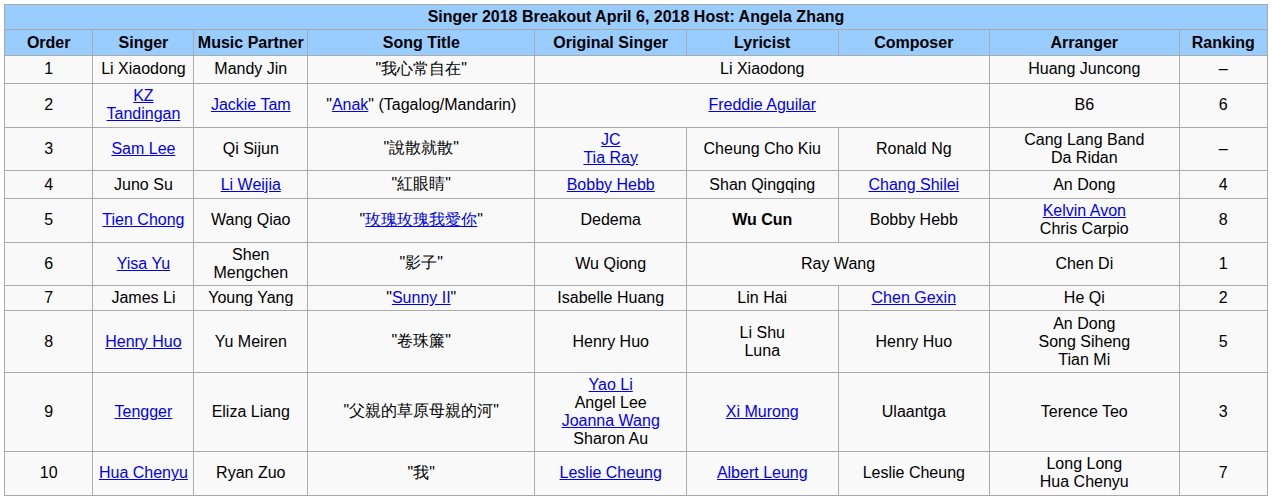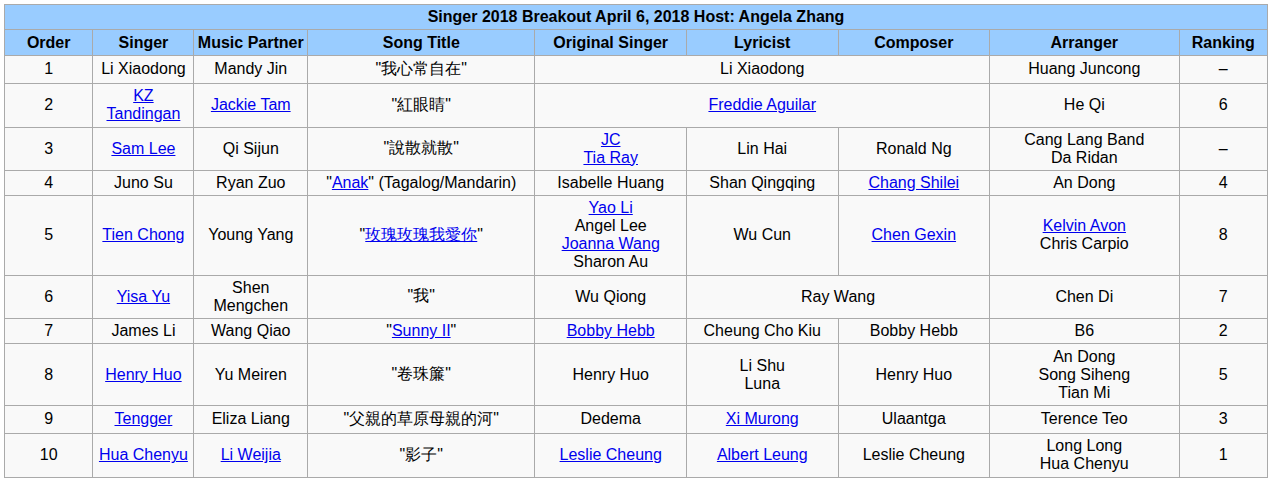 <table class="wikitable sortable mw-collapsible" width="100%" style="text-align:center">
 <tr align=center style="background:#99CCFF">
 <td colspan="9"><div><strong>Singer 2018 Breakout April 6, 2018 Host: Angela Zhang</strong></div></td>
 </tr>
 <tr style="background:#99CCFF">
 <td style="width:7%"><strong>Order</strong></td>
 <td style="width:8%"><strong>Singer</strong></td>
 <td style="width:9%"><strong>Music Partner</strong></td>
 <td style="width:18%"><strong>Song Title</strong></td>
 <td style="width:12%"><strong>Original Singer</strong></td>
 <td style="width:12% "><strong>Lyricist</strong></td>
 <td style="width:12%"><strong>Composer</strong></td>
 <td style="width:15%"><strong>Arranger</strong></td>
 <td style="width:7%"><strong>Ranking</strong></td>
 </tr>
 <tr>
 <td>1</td>
 <td>Li Xiaodong</td>
 <td>Mandy Jin</td>
 <td>"我心常自在"</td>
 <td colspan="3">Li Xiaodong</td>
 <td>Huang Juncong</td>
 <td>–  </td>
 </tr>
 <tr>
 <td>2</td>
 <td><a href='#'>KZ Tandingan</a></td>
 <td><a href='#'>Jackie Tam</a></td>
-<td>"<a href='#'>Anak</a>" (Tagalog/Mandarin)</td>
+<td>"紅眼睛"</td>
 <td colspan="3"><a href='#'>Freddie Aguilar</a></td>
-<td>B6</td>
+<td>He Qi</td>
 <td>6</td>
 </tr>
 <tr>
 <td>3</td>
 <td><a href='#'>Sam Lee</a></td>
 <td>Qi Sijun</td>
 <td>"說散就散"</td>
 <td><a href='#'>JC</a><br><a href='#'>Tia Ray</a></td>
-<td>Cheung Cho Kiu</td>
+<td>Lin Hai</td>
 <td>Ronald Ng</td>
 <td>Cang Lang Band<br>Da Ridan</td>
 <td>–  </td>
 </tr>
 <tr>
 <td>4</td>
 <td>Juno Su</td>
-<td><a href='#'>Li Weijia</a></td>
-<td>"紅眼睛"</td>
-<td><a href='#'>Bobby Hebb</a></td>
+<td>Ryan Zuo</td>
+<td>"<a href='#'>Anak</a>" (Tagalog/Mandarin)</td>
+<td>Isabelle Huang</td>
 <td>Shan Qingqing</td>
 <td><a href='#'>Chang Shilei</a></td>
 <td>An Dong</td>
 <td>4</td>
 </tr>
 <tr>
 <td>5</td>
 <td><a href='#'>Tien Chong</a></td>
-<td>Wang Qiao</td>
+<td>Young Yang</td>
 <td>"<a href='#'>玫瑰玫瑰我愛你</a>"</td>
-<td>Dedema</td>
-<td><strong>Wu Cun</strong></td>
-<td>Bobby Hebb</td>
+<td><a href='#'>Yao Li</a><br>Angel Lee<br><a href='#'>Joanna Wang</a><br>Sharon Au</td>
+<td>Wu Cun</td>
+<td><a href='#'>Chen Gexin</a></td>
 <td><a href='#'>Kelvin Avon</a><br>Chris Carpio</td>
 <td>8</td>
 </tr>
 <tr>
 <td>6</td>
 <td><a href='#'>Yisa Yu</a></td>
 <td>Shen Mengchen</td>
-<td>"影子"</td>
+<td>"我"</td>
 <td>Wu Qiong</td>
 <td colspan="2">Ray Wang</td>
 <td>Chen Di</td>
-<td>1</td>
+<td>7</td>
 </tr>
 <tr>
 <td>7</td>
 <td>James Li</td>
-<td>Young Yang</td>
+<td>Wang Qiao</td>
 <td>"<a href='#'>Sunny II</a>"</td>
-<td>Isabelle Huang</td>
-<td>Lin Hai</td>
-<td><a href='#'>Chen Gexin</a></td>
-<td>He Qi</td>
+<td><a href='#'>Bobby Hebb</a></td>
+<td>Cheung Cho Kiu</td>
+<td>Bobby Hebb</td>
+<td>B6</td>
 <td>2</td>
 </tr>
 <tr>
 <td>8</td>
 <td><a href='#'>Henry Huo</a></td>
 <td>Yu Meiren</td>
 <td>"卷珠簾"</td>
 <td>Henry Huo</td>
 <td>Li Shu <br> Luna</td>
 <td>Henry Huo</td>
 <td>An Dong<br>Song Siheng<br>Tian Mi</td>
 <td>5</td>
 </tr>
 <tr>
 <td>9</td>
 <td><a href='#'>Tengger</a></td>
 <td>Eliza Liang</td>
 <td>"父親的草原母親的河"</td>
-<td><a href='#'>Yao Li</a><br>Angel Lee<br><a href='#'>Joanna Wang</a><br>Sharon Au</td>
+<td>Dedema</td>
 <td><a href='#'>Xi Murong</a></td>
 <td>Ulaantga</td>
 <td>Terence Teo</td>
 <td>3</td>
 </tr>
 <tr>
 <td>10</td>
 <td><a href='#'>Hua Chenyu</a></td>
-<td>Ryan Zuo</td>
-<td>"我"</td>
+<td><a href='#'>Li Weijia</a></td>
+<td>"影子"</td>
 <td><a href='#'>Leslie Cheung</a></td>
 <td><a href='#'>Albert Leung</a></td>
 <td>Leslie Cheung</td>
 <td>Long Long<br>Hua Chenyu</td>
-<td>7</td>
+<td>1</td>
 </tr>
 </table>
